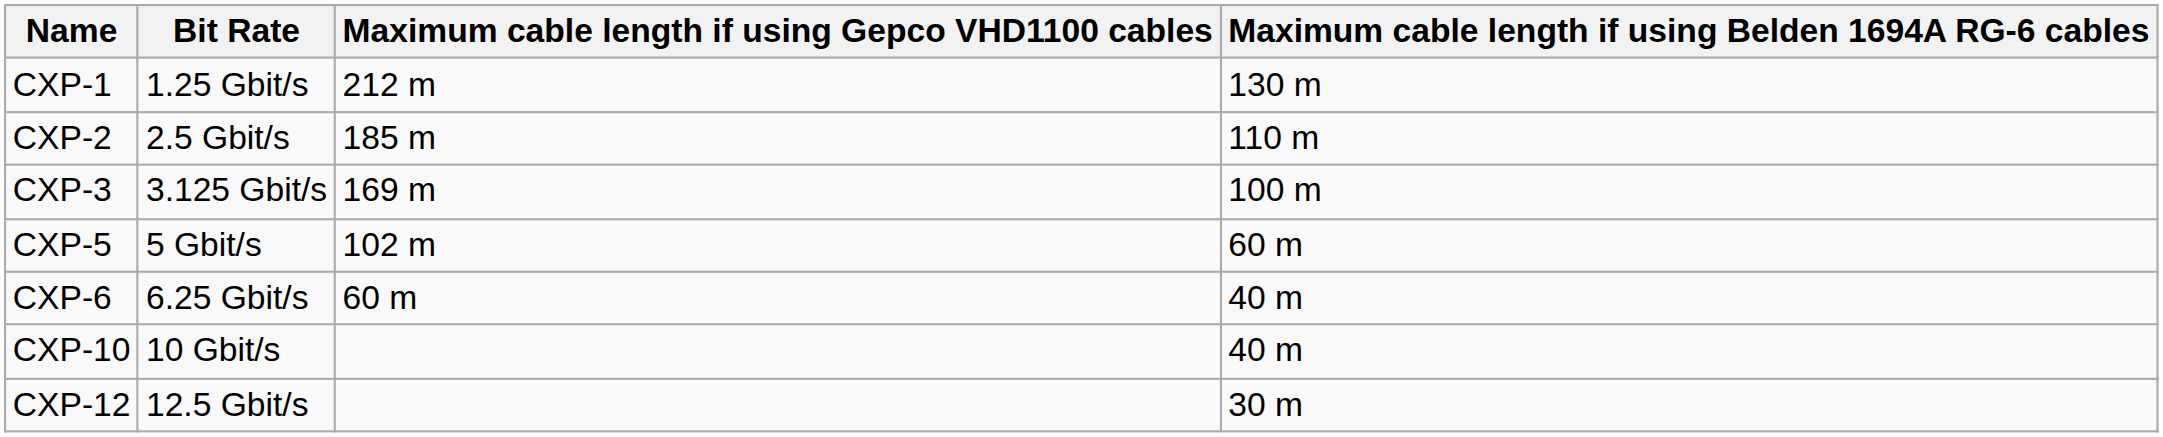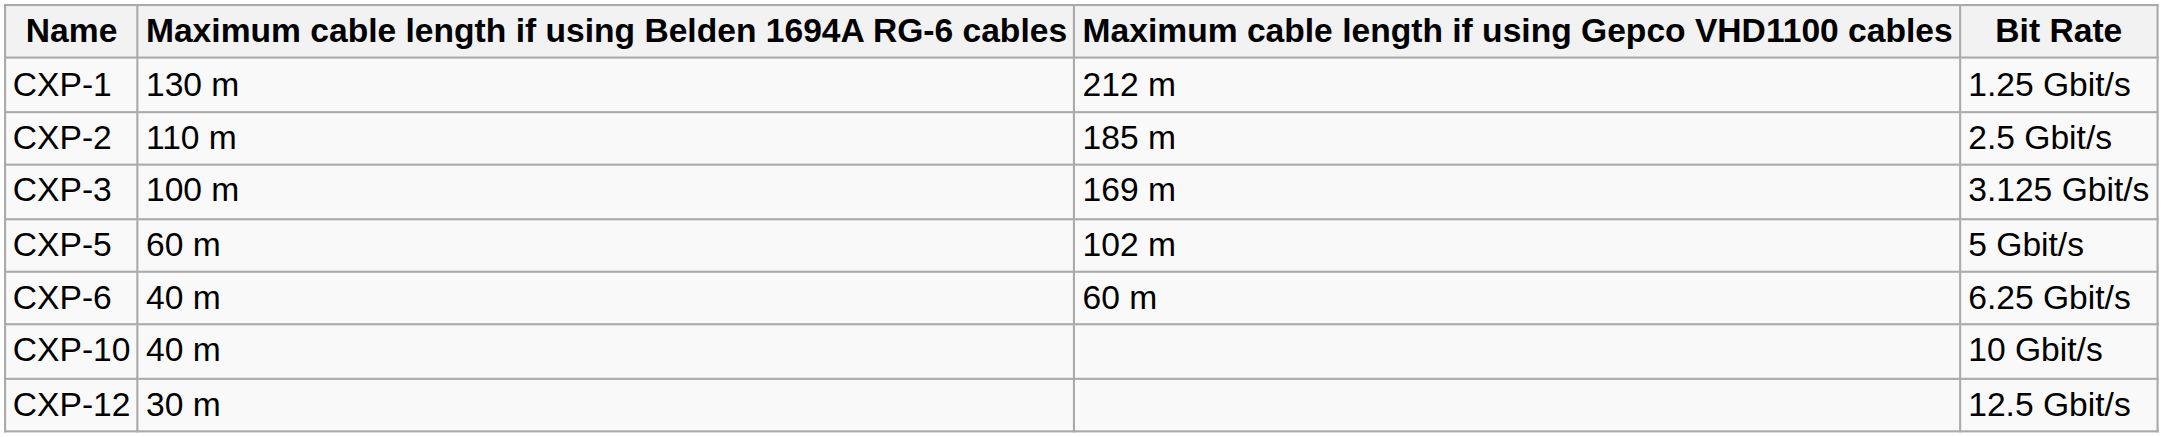 <table class="wikitable">
 <tr>
 <th>Name</th>
+<th>Maximum cable length if using Belden 1694A RG-6 cables </th>
+<th>Maximum cable length if using Gepco VHD1100 cables</th>
 <th>Bit Rate</th>
-<th>Maximum cable length if using Gepco VHD1100 cables</th>
-<th>Maximum cable length if using Belden 1694A RG-6 cables </th>
 </tr>
 <tr>
 <td>CXP-1</td>
+<td>130 m</td>
+<td>212 m</td>
 <td>1.25 Gbit/s</td>
-<td>212 m</td>
-<td>130 m</td>
 </tr>
 <tr>
 <td>CXP-2</td>
+<td>110 m</td>
+<td>185 m</td>
 <td>2.5 Gbit/s</td>
-<td>185 m</td>
-<td>110 m</td>
 </tr>
 <tr>
 <td>CXP-3</td>
+<td>100 m</td>
+<td>169 m</td>
 <td>3.125 Gbit/s</td>
-<td>169 m</td>
-<td>100 m</td>
 </tr>
 <tr>
 <td>CXP-5</td>
+<td>60 m</td>
+<td>102 m</td>
 <td>5 Gbit/s</td>
-<td>102 m</td>
-<td>60 m</td>
 </tr>
 <tr>
 <td>CXP-6</td>
+<td>40 m</td>
+<td>60 m</td>
 <td>6.25 Gbit/s</td>
-<td>60 m</td>
-<td>40 m</td>
 </tr>
 <tr>
 <td>CXP-10</td>
+<td>40 m</td>
+<td></td>
 <td>10 Gbit/s</td>
-<td></td>
-<td>40 m</td>
 </tr>
 <tr>
 <td>CXP-12</td>
+<td>30 m</td>
+<td></td>
 <td>12.5 Gbit/s</td>
-<td></td>
-<td>30 m</td>
 </tr>
 </table>
